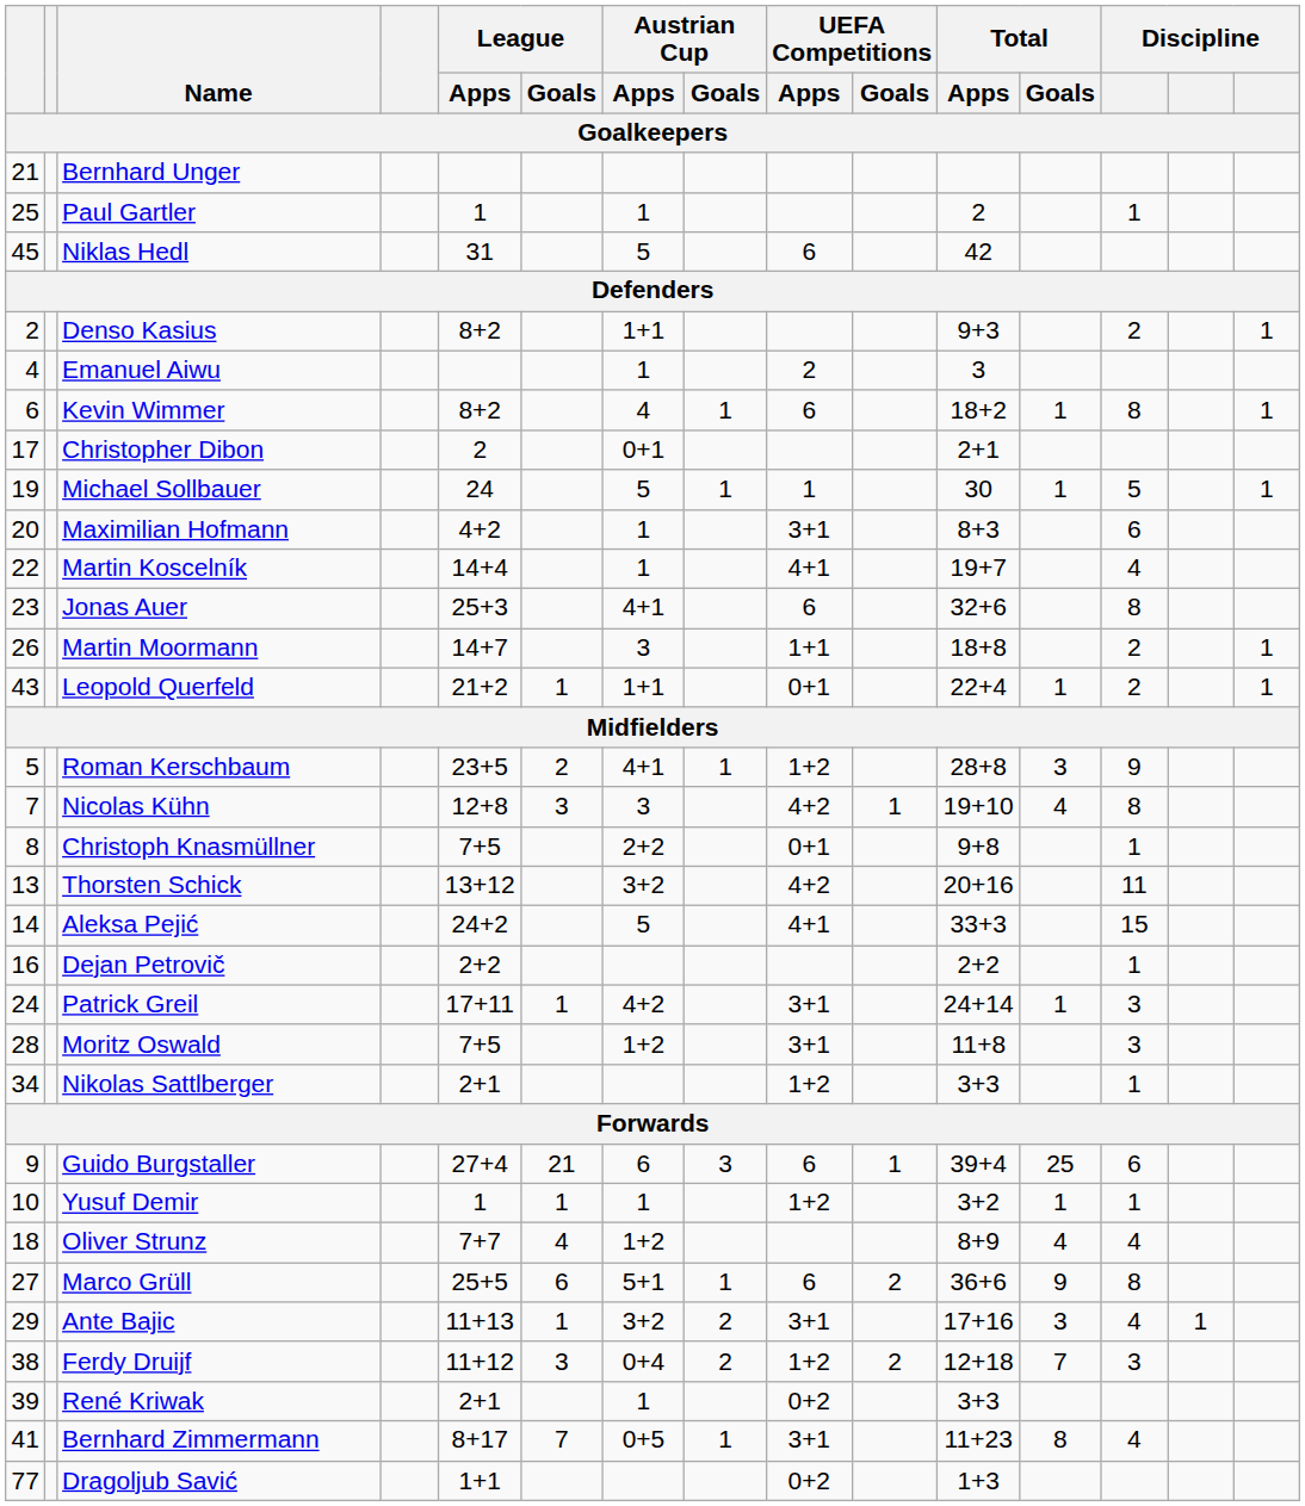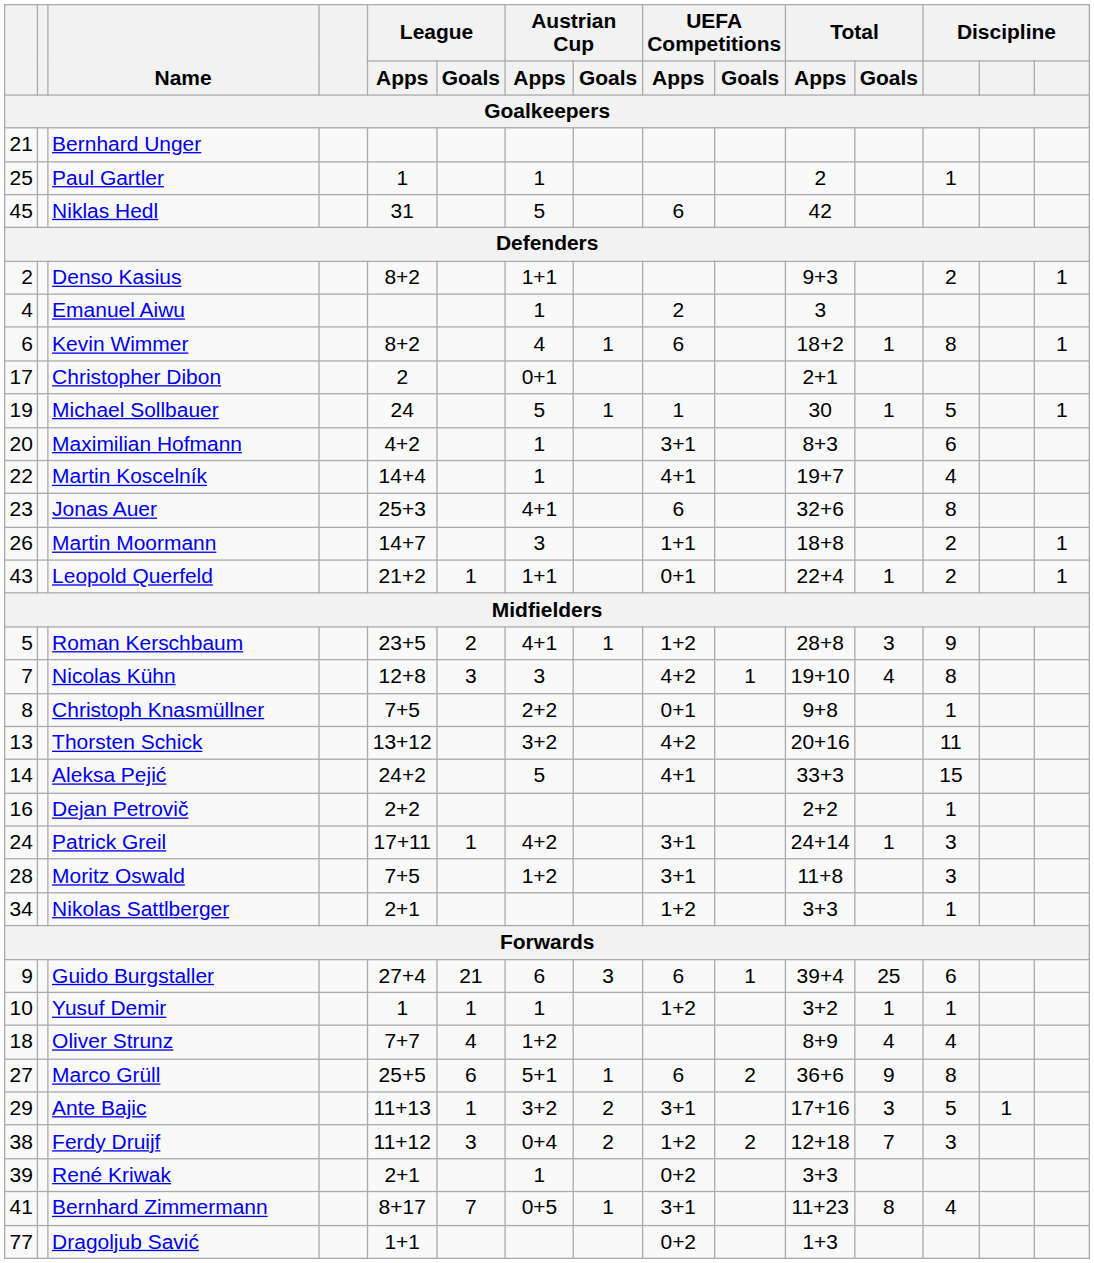 <table class="wikitable" style="text-align:center">
 <tr>
 <th rowspan="2" valign="bottom"></th>
 <th rowspan="2" valign="bottom"></th>
 <th rowspan="2" valign="bottom" width="200">Name</th>
 <th rowspan="2" valign="bottom" width="30"></th>
 <th colspan="2">League</th>
 <th colspan="2">Austrian Cup</th>
 <th colspan="2">UEFA Competitions</th>
 <th colspan="2">Total</th>
 <th colspan="3">Discipline</th>
 </tr>
 <tr>
 <th width="45">Apps</th>
 <th width="45">Goals</th>
 <th width="45">Apps</th>
 <th width="45">Goals</th>
 <th width="45">Apps</th>
 <th width="45">Goals</th>
 <th width="45">Apps</th>
 <th width="45">Goals</th>
 <th width="35"></th>
 <th width="35"></th>
 <th width="35"></th>
 </tr>
 <tr>
 <th colspan=20>Goalkeepers</th>
 </tr>
 <tr>
 <td align="right">21</td>
 <td></td>
 <td align="left"><a href='#'>Bernhard Unger</a></td>
 <td></td>
 <td></td>
 <td></td>
 <td></td>
 <td></td>
 <td></td>
 <td></td>
 <td></td>
 <td></td>
 <td></td>
 <td></td>
 <td></td>
 </tr>
 <tr>
 <td align="right">25</td>
 <td></td>
 <td align="left"><a href='#'>Paul Gartler</a></td>
 <td></td>
 <td>1</td>
 <td></td>
 <td>1</td>
 <td></td>
 <td></td>
 <td></td>
 <td>2</td>
 <td></td>
 <td>1</td>
 <td></td>
 <td></td>
 </tr>
 <tr>
 <td align="right">45</td>
 <td></td>
 <td align="left"><a href='#'>Niklas Hedl</a></td>
 <td></td>
 <td>31</td>
 <td></td>
 <td>5</td>
 <td></td>
 <td>6</td>
 <td></td>
 <td>42</td>
 <td></td>
 <td></td>
 <td></td>
 <td></td>
 </tr>
 <tr>
 <th colspan=20>Defenders</th>
 </tr>
 <tr>
 <td align="right">2</td>
 <td></td>
 <td align="left"><a href='#'>Denso Kasius</a></td>
 <td></td>
 <td>8+2</td>
 <td></td>
 <td>1+1</td>
 <td></td>
 <td></td>
 <td></td>
 <td>9+3</td>
 <td></td>
 <td>2</td>
 <td></td>
 <td>1</td>
 </tr>
 <tr>
 <td align="right">4</td>
 <td></td>
 <td align="left"><a href='#'>Emanuel Aiwu</a></td>
 <td></td>
 <td></td>
 <td></td>
 <td>1</td>
 <td></td>
 <td>2</td>
 <td></td>
 <td>3</td>
 <td></td>
 <td></td>
 <td></td>
 <td></td>
 </tr>
 <tr>
 <td align="right">6</td>
 <td></td>
 <td align="left"><a href='#'>Kevin Wimmer</a></td>
 <td></td>
 <td>8+2</td>
 <td></td>
 <td>4</td>
 <td>1</td>
 <td>6</td>
 <td></td>
 <td>18+2</td>
 <td>1</td>
 <td>8</td>
 <td></td>
 <td>1</td>
 </tr>
 <tr>
 <td align="right">17</td>
 <td></td>
 <td align="left"><a href='#'>Christopher Dibon</a></td>
 <td></td>
 <td>2</td>
 <td></td>
 <td>0+1</td>
 <td></td>
 <td></td>
 <td></td>
 <td>2+1</td>
 <td></td>
 <td></td>
 <td></td>
 <td></td>
 </tr>
 <tr>
 <td align="right">19</td>
 <td></td>
 <td align="left"><a href='#'>Michael Sollbauer</a></td>
 <td></td>
 <td>24</td>
 <td></td>
 <td>5</td>
 <td>1</td>
 <td>1</td>
 <td></td>
 <td>30</td>
 <td>1</td>
 <td>5</td>
 <td></td>
 <td>1</td>
 </tr>
 <tr>
 <td align="right">20</td>
 <td></td>
 <td align="left"><a href='#'>Maximilian Hofmann</a></td>
 <td></td>
 <td>4+2</td>
 <td></td>
 <td>1</td>
 <td></td>
 <td>3+1</td>
 <td></td>
 <td>8+3</td>
 <td></td>
 <td>6</td>
 <td></td>
 <td></td>
 </tr>
 <tr>
 <td align="right">22</td>
 <td></td>
 <td align="left"><a href='#'>Martin Koscelník</a></td>
 <td></td>
 <td>14+4</td>
 <td></td>
 <td>1</td>
 <td></td>
 <td>4+1</td>
 <td></td>
 <td>19+7</td>
 <td></td>
 <td>4</td>
 <td></td>
 <td></td>
 </tr>
 <tr>
 <td align="right">23</td>
 <td></td>
 <td align="left"><a href='#'>Jonas Auer</a></td>
 <td></td>
 <td>25+3</td>
 <td></td>
 <td>4+1</td>
 <td></td>
 <td>6</td>
 <td></td>
 <td>32+6</td>
 <td></td>
 <td>8</td>
 <td></td>
 <td></td>
 </tr>
 <tr>
 <td align="right">26</td>
 <td></td>
 <td align="left"><a href='#'>Martin Moormann</a></td>
 <td></td>
 <td>14+7</td>
 <td></td>
 <td>3</td>
 <td></td>
 <td>1+1</td>
 <td></td>
 <td>18+8</td>
 <td></td>
 <td>2</td>
 <td></td>
 <td>1</td>
 </tr>
 <tr>
 <td align="right">43</td>
 <td></td>
 <td align="left"><a href='#'>Leopold Querfeld</a></td>
 <td></td>
 <td>21+2</td>
 <td>1</td>
 <td>1+1</td>
 <td></td>
 <td>0+1</td>
 <td></td>
 <td>22+4</td>
 <td>1</td>
 <td>2</td>
 <td></td>
 <td>1</td>
 </tr>
 <tr>
 <th colspan=20>Midfielders</th>
 </tr>
 <tr>
 <td align="right">5</td>
 <td></td>
 <td align="left"><a href='#'>Roman Kerschbaum</a></td>
 <td></td>
 <td>23+5</td>
 <td>2</td>
 <td>4+1</td>
 <td>1</td>
 <td>1+2</td>
 <td></td>
 <td>28+8</td>
 <td>3</td>
 <td>9</td>
 <td></td>
 <td></td>
 </tr>
 <tr>
 <td align="right">7</td>
 <td></td>
 <td align="left"><a href='#'>Nicolas Kühn</a></td>
 <td></td>
 <td>12+8</td>
 <td>3</td>
 <td>3</td>
 <td></td>
 <td>4+2</td>
 <td>1</td>
 <td>19+10</td>
 <td>4</td>
 <td>8</td>
 <td></td>
 <td></td>
 </tr>
 <tr>
 <td align="right">8</td>
 <td></td>
 <td align="left"><a href='#'>Christoph Knasmüllner</a></td>
 <td></td>
 <td>7+5</td>
 <td></td>
 <td>2+2</td>
 <td></td>
 <td>0+1</td>
 <td></td>
 <td>9+8</td>
 <td></td>
 <td>1</td>
 <td></td>
 <td></td>
 </tr>
 <tr>
 <td align="right">13</td>
 <td></td>
 <td align="left"><a href='#'>Thorsten Schick</a></td>
 <td></td>
 <td>13+12</td>
 <td></td>
 <td>3+2</td>
 <td></td>
 <td>4+2</td>
 <td></td>
 <td>20+16</td>
 <td></td>
 <td>11</td>
 <td></td>
 <td></td>
 </tr>
 <tr>
 <td align="right">14</td>
 <td></td>
 <td align="left"><a href='#'>Aleksa Pejić</a></td>
 <td></td>
 <td>24+2</td>
 <td></td>
 <td>5</td>
 <td></td>
 <td>4+1</td>
 <td></td>
 <td>33+3</td>
 <td></td>
 <td>15</td>
 <td></td>
 <td></td>
 </tr>
 <tr>
 <td align="right">16</td>
 <td></td>
 <td align="left"><a href='#'>Dejan Petrovič</a></td>
 <td></td>
 <td>2+2</td>
 <td></td>
 <td></td>
 <td></td>
 <td></td>
 <td></td>
 <td>2+2</td>
 <td></td>
 <td>1</td>
 <td></td>
 <td></td>
 </tr>
 <tr>
 <td align="right">24</td>
 <td></td>
 <td align="left"><a href='#'>Patrick Greil</a></td>
 <td></td>
 <td>17+11</td>
 <td>1</td>
 <td>4+2</td>
 <td></td>
 <td>3+1</td>
 <td></td>
 <td>24+14</td>
 <td>1</td>
 <td>3</td>
 <td></td>
 <td></td>
 </tr>
 <tr>
 <td align="right">28</td>
 <td></td>
 <td align="left"><a href='#'>Moritz Oswald</a></td>
 <td></td>
 <td>7+5</td>
 <td></td>
 <td>1+2</td>
 <td></td>
 <td>3+1</td>
 <td></td>
 <td>11+8</td>
 <td></td>
 <td>3</td>
 <td></td>
 <td></td>
 </tr>
 <tr>
 <td align="right">34</td>
 <td></td>
 <td align="left"><a href='#'>Nikolas Sattlberger</a></td>
 <td></td>
 <td>2+1</td>
 <td></td>
 <td></td>
 <td></td>
 <td>1+2</td>
 <td></td>
 <td>3+3</td>
 <td></td>
 <td>1</td>
 <td></td>
 <td></td>
 </tr>
 <tr>
 <th colspan=20>Forwards</th>
 </tr>
 <tr>
 <td align="right">9</td>
 <td></td>
 <td align="left"><a href='#'>Guido Burgstaller</a></td>
 <td></td>
 <td>27+4</td>
 <td>21</td>
 <td>6</td>
 <td>3</td>
 <td>6</td>
 <td>1</td>
 <td>39+4</td>
 <td>25</td>
 <td>6</td>
 <td></td>
 <td></td>
 </tr>
 <tr>
 <td align="right">10</td>
 <td></td>
 <td align="left"><a href='#'>Yusuf Demir</a></td>
 <td></td>
 <td>1</td>
 <td>1</td>
 <td>1</td>
 <td></td>
 <td>1+2</td>
 <td></td>
 <td>3+2</td>
 <td>1</td>
 <td>1</td>
 <td></td>
 <td></td>
 </tr>
 <tr>
 <td align="right">18</td>
 <td></td>
 <td align="left"><a href='#'>Oliver Strunz</a></td>
 <td></td>
 <td>7+7</td>
 <td>4</td>
 <td>1+2</td>
 <td></td>
 <td></td>
 <td></td>
 <td>8+9</td>
 <td>4</td>
 <td>4</td>
 <td></td>
 <td></td>
 </tr>
 <tr>
 <td align="right">27</td>
 <td></td>
 <td align="left"><a href='#'>Marco Grüll</a></td>
 <td></td>
 <td>25+5</td>
 <td>6</td>
 <td>5+1</td>
 <td>1</td>
 <td>6</td>
 <td>2</td>
 <td>36+6</td>
 <td>9</td>
 <td>8</td>
 <td></td>
 <td></td>
 </tr>
 <tr>
 <td align="right">29</td>
 <td></td>
 <td align="left"><a href='#'>Ante Bajic</a></td>
 <td></td>
 <td>11+13</td>
 <td>1</td>
 <td>3+2</td>
 <td>2</td>
 <td>3+1</td>
 <td></td>
 <td>17+16</td>
 <td>3</td>
-<td>4</td>
+<td>5</td>
 <td>1</td>
 <td></td>
 </tr>
 <tr>
 <td align="right">38</td>
 <td></td>
 <td align="left"><a href='#'>Ferdy Druijf</a></td>
 <td></td>
 <td>11+12</td>
 <td>3</td>
 <td>0+4</td>
 <td>2</td>
 <td>1+2</td>
 <td>2</td>
 <td>12+18</td>
 <td>7</td>
 <td>3</td>
 <td></td>
 <td></td>
 </tr>
 <tr>
 <td align="right">39</td>
 <td></td>
 <td align="left"><a href='#'>René Kriwak</a></td>
 <td></td>
 <td>2+1</td>
 <td></td>
 <td>1</td>
 <td></td>
 <td>0+2</td>
 <td></td>
 <td>3+3</td>
 <td></td>
 <td></td>
 <td></td>
 <td></td>
 </tr>
 <tr>
 <td align="right">41</td>
 <td></td>
 <td align="left"><a href='#'>Bernhard Zimmermann</a></td>
 <td></td>
 <td>8+17</td>
 <td>7</td>
 <td>0+5</td>
 <td>1</td>
 <td>3+1</td>
 <td></td>
 <td>11+23</td>
 <td>8</td>
 <td>4</td>
 <td></td>
 <td></td>
 </tr>
 <tr>
 <td align="right">77</td>
 <td></td>
 <td align="left"><a href='#'>Dragoljub Savić</a></td>
 <td></td>
 <td>1+1</td>
 <td></td>
 <td></td>
 <td></td>
 <td>0+2</td>
 <td></td>
 <td>1+3</td>
 <td></td>
 <td></td>
 <td></td>
 <td></td>
 </tr>
 </table>
